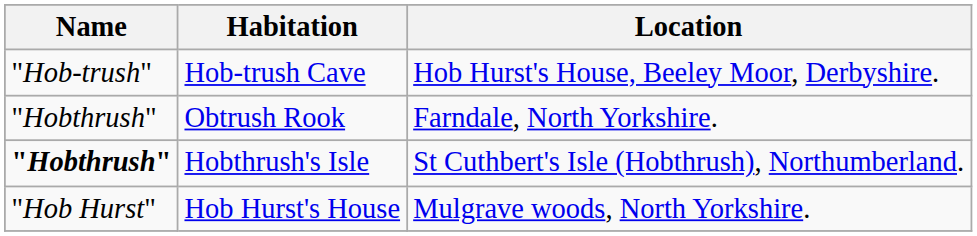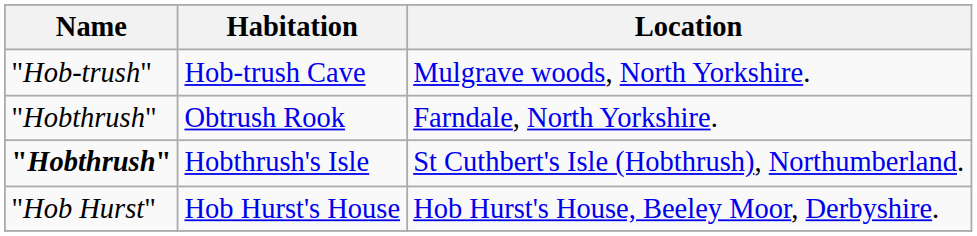 <table class=wikitable>
 <tr>
 <th>Name</th>
 <th>Habitation</th>
 <th>Location</th>
 </tr>
 <tr>
 <td>"<em>Hob-trush</em>"</td>
 <td><a href='#'>Hob-trush Cave</a></td>
-<td><a href='#'>Hob Hurst's House, Beeley Moor</a>, <a href='#'>Derbyshire</a>.</td>
+<td><a href='#'>Mulgrave woods</a>, <a href='#'>North Yorkshire</a>.</td>
 </tr>
 <tr>
 <td>"<em>Hobthrush</em>"</td>
 <td><a href='#'>Obtrush Rook</a></td>
 <td><a href='#'>Farndale</a>, <a href='#'>North Yorkshire</a>.</td>
 </tr>
 <tr>
 <td><strong>"<em>Hobthrush</em>"</strong></td>
 <td><a href='#'>Hobthrush's Isle</a></td>
 <td><a href='#'>St Cuthbert's Isle (Hobthrush)</a>, <a href='#'>Northumberland</a>.</td>
 </tr>
 <tr>
 <td>"<em>Hob Hurst</em>"</td>
 <td><a href='#'>Hob Hurst's House</a></td>
-<td><a href='#'>Mulgrave woods</a>, <a href='#'>North Yorkshire</a>.</td>
+<td><a href='#'>Hob Hurst's House, Beeley Moor</a>, <a href='#'>Derbyshire</a>.</td>
 </tr>
 </table>
